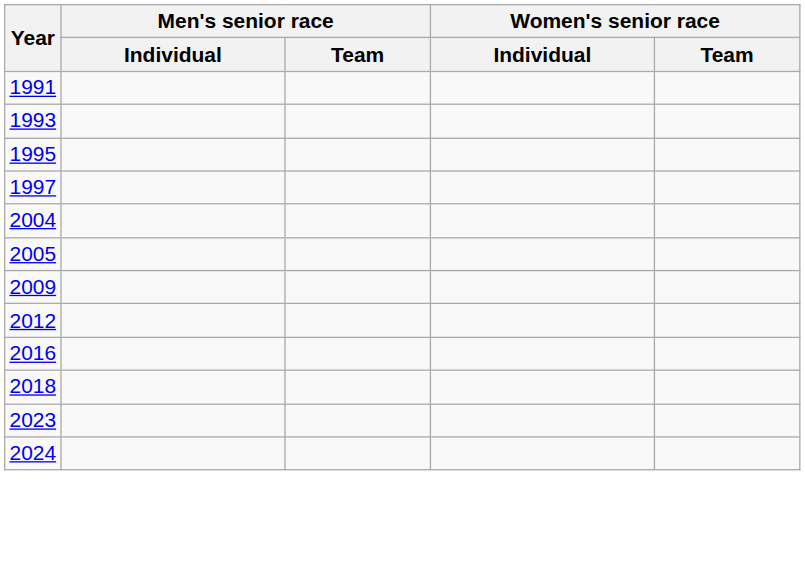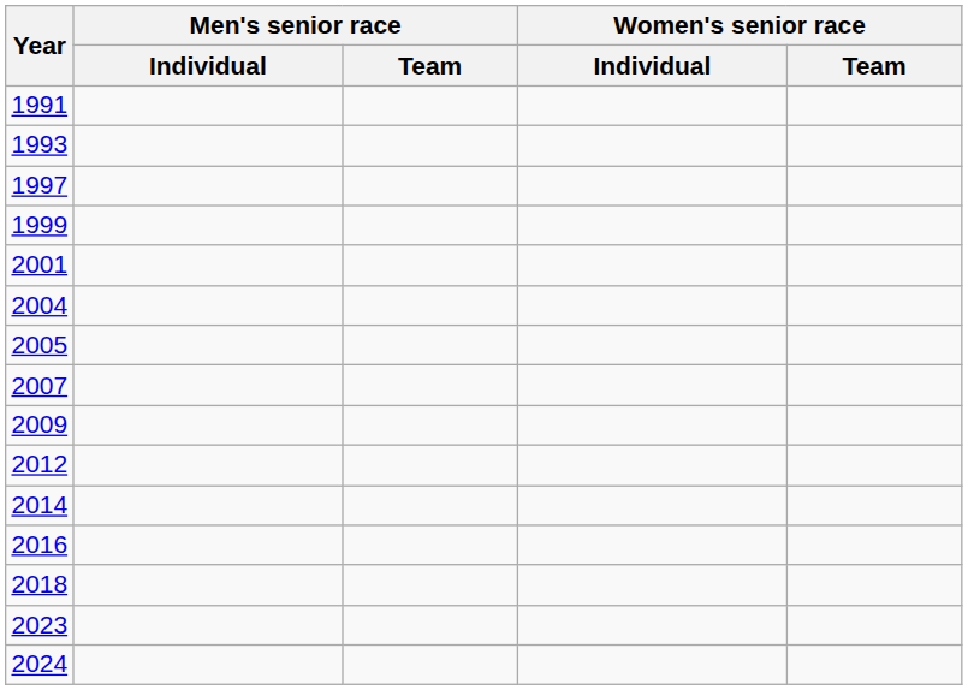 <table class="wikitable">
 <tr>
 <th rowspan=2>Year</th>
 <th colspan=2>Men's senior race</th>
 <th colspan=2>Women's senior race</th>
 </tr>
 <tr>
 <th style="width: 18em">Individual</th>
 <th style="width: 12em">Team</th>
 <th style="width: 18em">Individual</th>
 <th style="width: 12em">Team</th>
 </tr>
 <tr>
 <td><a href='#'>1991</a></td>
 <td></td>
 <td></td>
 <td></td>
 <td></td>
 </tr>
 <tr>
 <td><a href='#'>1993</a></td>
 <td></td>
 <td></td>
 <td></td>
 <td></td>
 </tr>
 <tr>
-<td><a href='#'>1995</a></td>
+<td><a href='#'>1997</a></td>
 <td></td>
 <td></td>
 <td></td>
 <td></td>
 </tr>
 <tr>
-<td><a href='#'>1997</a></td>
+<td><a href='#'>1999</a></td>
+<td></td>
+<td></td>
+<td></td>
+<td></td>
+</tr>
+<tr>
+<td><a href='#'>2001</a></td>
 <td></td>
 <td></td>
 <td></td>
 <td></td>
 </tr>
 <tr>
 <td><a href='#'>2004</a></td>
 <td></td>
 <td></td>
 <td></td>
 <td></td>
 </tr>
 <tr>
 <td><a href='#'>2005</a></td>
 <td></td>
 <td></td>
 <td></td>
 <td></td>
 </tr>
 <tr>
+<td><a href='#'>2007</a></td>
+<td></td>
+<td></td>
+<td></td>
+<td></td>
+</tr>
+<tr>
 <td><a href='#'>2009</a></td>
 <td></td>
 <td></td>
 <td></td>
 <td></td>
 </tr>
 <tr>
 <td><a href='#'>2012</a></td>
+<td></td>
+<td></td>
+<td></td>
+<td></td>
+</tr>
+<tr>
+<td><a href='#'>2014</a></td>
 <td></td>
 <td></td>
 <td></td>
 <td></td>
 </tr>
 <tr>
 <td><a href='#'>2016</a></td>
 <td></td>
 <td></td>
 <td></td>
 <td></td>
 </tr>
 <tr>
 <td><a href='#'>2018</a></td>
 <td></td>
 <td></td>
 <td></td>
 <td></td>
 </tr>
 <tr>
 <td><a href='#'>2023</a></td>
 <td></td>
 <td></td>
 <td></td>
 <td></td>
 </tr>
 <tr>
 <td><a href='#'>2024</a></td>
 <td></td>
 <td></td>
 <td></td>
 <td></td>
 </tr>
 </table>
